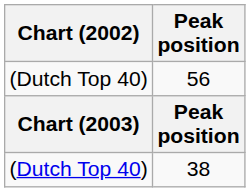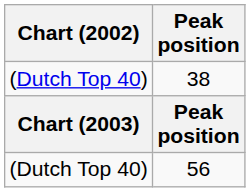 <table class="wikitable">
 <tr>
 <th align="center">Chart (2002)</th>
 <th align="center">Peak<br>position</th>
 </tr>
 <tr>
-<td> (Dutch Top 40)</td>
-<td align="center">56</td>
+<td> (<a href='#'>Dutch Top 40</a>)</td>
+<td align="center">38</td>
 </tr>
 <tr>
 <th align="center">Chart (2003)</th>
 <th align="center">Peak<br>position</th>
 </tr>
 <tr>
-<td> (<a href='#'>Dutch Top 40</a>)</td>
-<td align="center">38</td>
+<td> (Dutch Top 40)</td>
+<td align="center">56</td>
 </tr>
 </table>
